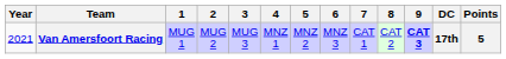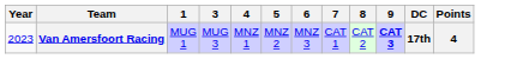 <table class="wikitable" style="text-align:center; font-size:85%">
 <tr>
 <th>Year</th>
 <th>Team</th>
 <th>1</th>
-<th>2</th>
 <th>3</th>
 <th>4</th>
 <th>5</th>
 <th>6</th>
 <th>7</th>
 <th>8</th>
 <th>9</th>
 <th>DC</th>
 <th>Points</th>
 </tr>
 <tr>
-<td><a href='#'>2021</a></td>
+<td><a href='#'>2023</a></td>
 <th nowrap><a href='#'>Van Amersfoort Racing</a></th>
 <td style="background:#CFCFFF;"><a href='#'>MUG<br>1</a><br></td>
-<td style="background:#CFCFFF;"><a href='#'>MUG<br>2</a><br></td>
 <td style="background:#CFCFFF;"><a href='#'>MUG<br>3</a><br></td>
 <td style="background:#CFCFFF;"><a href='#'>MNZ<br>1</a><br></td>
 <td style="background:#CFCFFF;"><a href='#'>MNZ<br>2</a><br></td>
 <td style="background:#CFCFFF;"><a href='#'>MNZ<br>3</a><br></td>
 <td style="background:#CFCFFF;"><a href='#'>CAT<br>1</a><br></td>
 <td style="background:#DFFFDF;"><a href='#'>CAT<br>2</a><br></td>
 <td style="background:#CFCFFF;"><strong><a href='#'>CAT<br>3</a><br></strong></td>
 <th style="background:#;">17th</th>
-<th style="background:#;">5</th>
+<th style="background:#;">4</th>
 </tr>
 </table>
